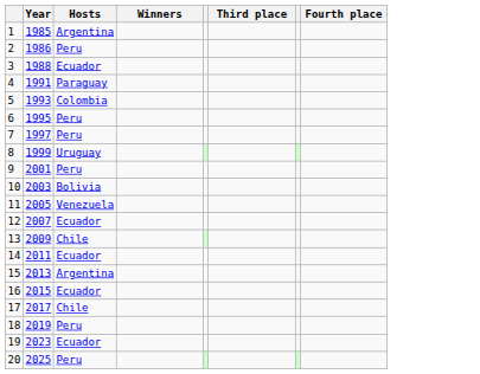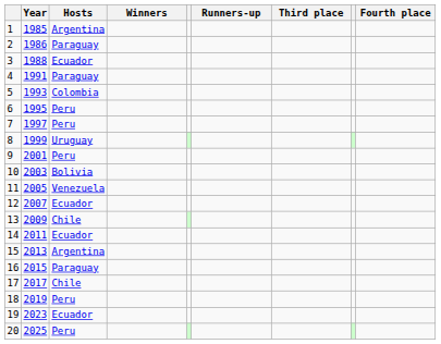 <table class="wikitable sortable" style="font-size:%; text-align:; width:;">
 <tr>
 <th width=></th>
 <th width=>Year</th>
 <th width=>Hosts</th>
 <th width=100px>Winners</th>
 <th width=></th>
+<th width=100px> Runners-up</th>
 <th width=100px> Third place</th>
 <th width=></th>
 <th width=100px>Fourth place</th>
 </tr>
 <tr>
 <td>1</td>
 <td><a href='#'>1985</a></td>
 <td><a href='#'>Argentina</a></td>
 <td><strong></strong></td>
 <td></td>
 <td></td>
 <td></td>
 <td></td>
+<td></td>
 </tr>
 <tr>
 <td>2</td>
 <td><a href='#'>1986</a></td>
-<td><a href='#'>Peru</a></td>
+<td><a href='#'>Paraguay</a></td>
 <td><strong></strong></td>
+<td></td>
 <td></td>
 <td></td>
 <td></td>
 <td></td>
 </tr>
 <tr>
 <td>3</td>
 <td><a href='#'>1988</a></td>
 <td><a href='#'>Ecuador</a></td>
 <td><strong></strong></td>
 <td></td>
 <td></td>
 <td></td>
 <td></td>
+<td></td>
 </tr>
 <tr>
 <td>4</td>
 <td><a href='#'>1991</a></td>
 <td><a href='#'>Paraguay</a></td>
 <td><strong></strong></td>
+<td></td>
 <td></td>
 <td></td>
 <td></td>
 <td></td>
 </tr>
 <tr>
 <td>5</td>
 <td><a href='#'>1993</a></td>
 <td><a href='#'>Colombia</a></td>
 <td><strong></strong></td>
 <td></td>
 <td></td>
 <td></td>
 <td></td>
+<td></td>
 </tr>
 <tr>
 <td>6</td>
 <td><a href='#'>1995</a></td>
 <td><a href='#'>Peru</a></td>
 <td><strong></strong></td>
+<td></td>
 <td></td>
 <td></td>
 <td></td>
 <td></td>
 </tr>
 <tr>
 <td>7</td>
 <td><a href='#'>1997</a></td>
 <td><a href='#'>Peru</a></td>
 <td><strong></strong></td>
 <td></td>
 <td></td>
 <td></td>
 <td></td>
+<td></td>
 </tr>
 <tr>
 <td>8</td>
 <td><a href='#'>1999</a></td>
 <td><a href='#'>Uruguay</a></td>
 <td><strong></strong></td>
 <td bgcolor=#ccffcc></td>
+<td></td>
 <td></td>
 <td bgcolor=#ccffcc></td>
 <td></td>
 </tr>
 <tr>
 <td>9</td>
 <td><a href='#'>2001</a></td>
 <td><a href='#'>Peru</a></td>
 <td><strong></strong></td>
+<td></td>
 <td></td>
 <td></td>
 <td></td>
 <td></td>
 </tr>
 <tr>
 <td>10</td>
 <td><a href='#'>2003</a></td>
 <td><a href='#'>Bolivia</a></td>
 <td><strong></strong></td>
 <td></td>
 <td></td>
 <td></td>
 <td></td>
+<td></td>
 </tr>
 <tr>
 <td>11</td>
 <td><a href='#'>2005</a></td>
 <td><a href='#'>Venezuela</a></td>
 <td><strong></strong></td>
+<td></td>
 <td></td>
 <td></td>
 <td></td>
 <td></td>
 </tr>
 <tr>
 <td>12</td>
 <td><a href='#'>2007</a></td>
 <td><a href='#'>Ecuador</a></td>
 <td><strong></strong></td>
 <td></td>
 <td></td>
 <td></td>
 <td></td>
+<td></td>
 </tr>
 <tr>
 <td>13</td>
 <td><a href='#'>2009</a></td>
 <td><a href='#'>Chile</a></td>
 <td><strong></strong></td>
 <td bgcolor=#ccffcc></td>
 <td></td>
 <td></td>
 <td></td>
+<td></td>
 </tr>
 <tr>
 <td>14</td>
 <td><a href='#'>2011</a></td>
 <td><a href='#'>Ecuador</a></td>
 <td><strong></strong></td>
+<td></td>
 <td></td>
 <td></td>
 <td></td>
 <td></td>
 </tr>
 <tr>
 <td>15</td>
 <td><a href='#'>2013</a></td>
 <td><a href='#'>Argentina</a></td>
 <td><strong></strong></td>
 <td></td>
 <td></td>
 <td></td>
 <td></td>
+<td></td>
 </tr>
 <tr>
 <td>16</td>
 <td><a href='#'>2015</a></td>
-<td><a href='#'>Ecuador</a></td>
+<td><a href='#'>Paraguay</a></td>
 <td><strong></strong></td>
+<td></td>
 <td></td>
 <td></td>
 <td></td>
 <td></td>
 </tr>
 <tr>
 <td>17</td>
 <td><a href='#'>2017</a></td>
 <td><a href='#'>Chile</a></td>
 <td><strong></strong></td>
 <td></td>
 <td></td>
 <td></td>
 <td></td>
+<td></td>
 </tr>
 <tr>
 <td>18</td>
 <td><a href='#'>2019</a></td>
 <td><a href='#'>Peru</a></td>
 <td><strong></strong></td>
+<td></td>
 <td></td>
 <td></td>
 <td></td>
 <td></td>
 </tr>
 <tr>
 <td>19</td>
 <td><a href='#'>2023</a></td>
 <td><a href='#'>Ecuador</a></td>
 <td><strong></strong></td>
 <td></td>
 <td></td>
 <td></td>
 <td></td>
+<td></td>
 </tr>
 <tr>
 <td>20</td>
 <td><a href='#'>2025</a></td>
 <td><a href='#'>Peru</a></td>
 <td><strong></strong></td>
 <td bgcolor=#ccffcc></td>
 <td></td>
+<td></td>
 <td bgcolor=#ccffcc></td>
 <td></td>
 </tr>
 </table>
